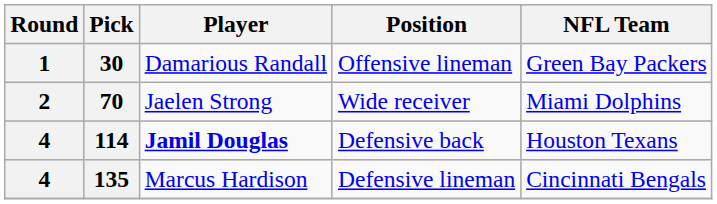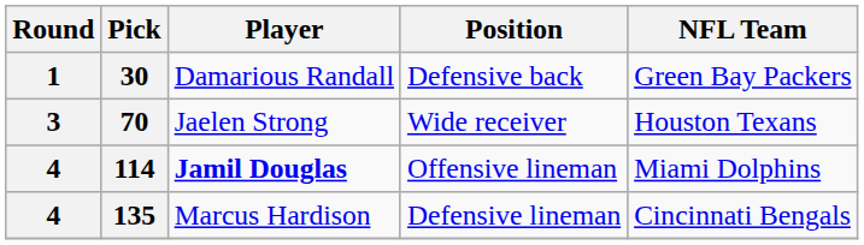 <table class="wikitable" style="font-size: 95%;">
 <tr>
 <th>Round</th>
 <th>Pick</th>
 <th>Player</th>
 <th>Position</th>
 <th>NFL Team</th>
 </tr>
 <tr>
 <th>1</th>
 <th>30</th>
 <td><a href='#'>Damarious Randall</a></td>
-<td><a href='#'>Offensive lineman</a></td>
+<td><a href='#'>Defensive back</a></td>
 <td><a href='#'>Green Bay Packers</a></td>
 </tr>
 <tr>
-<th>2</th>
+<th>3</th>
 <th>70</th>
 <td><a href='#'>Jaelen Strong</a></td>
 <td><a href='#'>Wide receiver</a></td>
-<td><a href='#'>Miami Dolphins</a></td>
+<td><a href='#'>Houston Texans</a></td>
 </tr>
 <tr>
 <th>4</th>
 <th>114</th>
 <td><strong><a href='#'>Jamil Douglas</a></strong></td>
-<td><a href='#'>Defensive back</a></td>
-<td><a href='#'>Houston Texans</a></td>
+<td><a href='#'>Offensive lineman</a></td>
+<td><a href='#'>Miami Dolphins</a></td>
 </tr>
 <tr>
 <th>4</th>
 <th>135</th>
 <td><a href='#'>Marcus Hardison</a></td>
 <td><a href='#'>Defensive lineman</a></td>
 <td><a href='#'>Cincinnati Bengals</a></td>
 </tr>
 <tr>
 </tr>
 </table>
